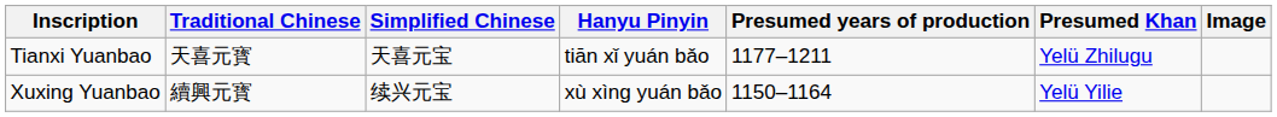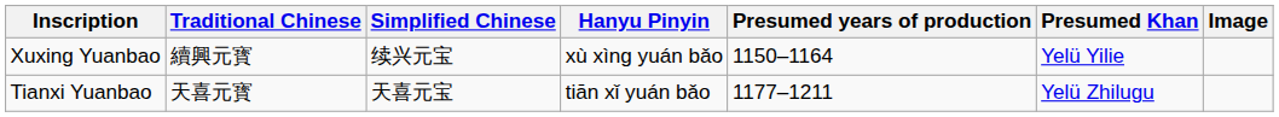 <table class="wikitable">
 <tr>
 <th>Inscription</th>
 <th><a href='#'>Traditional Chinese</a></th>
 <th><a href='#'>Simplified Chinese</a></th>
 <th><a href='#'>Hanyu Pinyin</a></th>
 <th>Presumed years of production</th>
 <th>Presumed <a href='#'>Khan</a></th>
 <th>Image</th>
 </tr>
 <tr>
+<td>Xuxing Yuanbao</td>
+<td>續興元寳</td>
+<td>续兴元宝</td>
+<td>xù xìng yuán bǎo</td>
+<td>1150–1164</td>
+<td><a href='#'>Yelü Yilie</a></td>
+<td></td>
+</tr>
+<tr>
 <td>Tianxi Yuanbao</td>
 <td>天喜元寳</td>
 <td>天喜元宝</td>
 <td>tiān xǐ yuán bǎo</td>
 <td>1177–1211</td>
 <td><a href='#'>Yelü Zhilugu</a></td>
 <td></td>
 </tr>
-<tr>
-<td>Xuxing Yuanbao</td>
-<td>續興元寳</td>
-<td>续兴元宝</td>
-<td>xù xìng yuán bǎo</td>
-<td>1150–1164</td>
-<td><a href='#'>Yelü Yilie</a></td>
-<td></td>
-</tr>
 </table>
